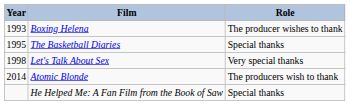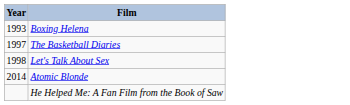 <table class="wikitable" style="font-size:95%;">
 <tr>
 <th style="background:#B0C4DE;">Year</th>
 <th style="background:#B0C4DE;">Film</th>
-<th style="background:#B0C4DE;">Role</th>
 </tr>
 <tr>
 <td>1993</td>
 <td><em><a href='#'>Boxing Helena</a></em></td>
-<td>The producer wishes to thank</td>
 </tr>
 <tr>
-<td>1995</td>
+<td>1997</td>
 <td><em><a href='#'>The Basketball Diaries</a></em></td>
-<td>Special thanks</td>
 </tr>
 <tr>
 <td>1998</td>
 <td><em><a href='#'>Let's Talk About Sex</a></em></td>
-<td>Very special thanks</td>
 </tr>
 <tr>
 <td>2014</td>
 <td><em><a href='#'>Atomic Blonde</a></em></td>
-<td>The producers wish to thank</td>
 </tr>
 <tr>
 <td></td>
 <td><em>He Helped Me: A Fan Film from the Book of Saw</em></td>
-<td>Special thanks</td>
 </tr>
 </table>
